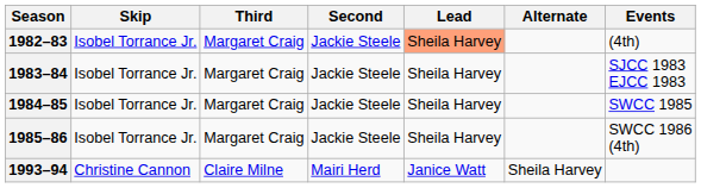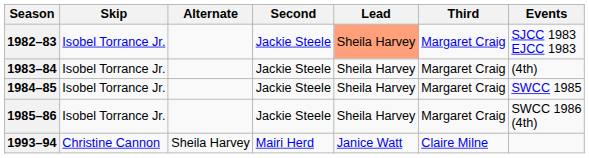 <table class="wikitable">
 <tr>
 <th scope="col">Season</th>
 <th scope="col">Skip</th>
-<th scope="col">Third</th>
+<th scope="col">Alternate</th>
 <th scope="col">Second</th>
 <th scope="col">Lead</th>
-<th scope="col">Alternate</th>
+<th scope="col">Third</th>
 <th scope="col">Events</th>
 </tr>
 <tr>
 <th scope="row">1982–83</th>
 <td><a href='#'>Isobel Torrance Jr.</a></td>
-<td><a href='#'>Margaret Craig</a></td>
+<td></td>
 <td><a href='#'>Jackie Steele</a></td>
 <td style="background: lightsalmon;">Sheila Harvey</td>
-<td></td>
-<td> (4th)</td>
+<td><a href='#'>Margaret Craig</a></td>
+<td><a href='#'>SJCC</a> 1983 <br><a href='#'>EJCC</a> 1983 </td>
 </tr>
 <tr>
 <th scope="row">1983–84</th>
 <td>Isobel Torrance Jr.</td>
-<td>Margaret Craig</td>
+<td></td>
 <td>Jackie Steele</td>
 <td>Sheila Harvey</td>
-<td></td>
-<td><a href='#'>SJCC</a> 1983 <br><a href='#'>EJCC</a> 1983 </td>
+<td>Margaret Craig</td>
+<td> (4th)</td>
 </tr>
 <tr>
 <th scope="row">1984–85</th>
 <td>Isobel Torrance Jr.</td>
-<td>Margaret Craig</td>
+<td></td>
 <td>Jackie Steele</td>
 <td>Sheila Harvey</td>
-<td></td>
+<td>Margaret Craig</td>
 <td><a href='#'>SWCC</a> 1985 <br> </td>
 </tr>
 <tr>
 <th scope="row">1985–86</th>
 <td>Isobel Torrance Jr.</td>
-<td>Margaret Craig</td>
+<td></td>
 <td>Jackie Steele</td>
 <td>Sheila Harvey</td>
-<td></td>
+<td>Margaret Craig</td>
 <td>SWCC 1986 <br> (4th)</td>
 </tr>
 <tr>
 <th scope="row">1993–94</th>
 <td><a href='#'>Christine Cannon</a></td>
-<td><a href='#'>Claire Milne</a></td>
+<td>Sheila Harvey</td>
 <td><a href='#'>Mairi Herd</a></td>
 <td><a href='#'>Janice Watt</a></td>
-<td>Sheila Harvey</td>
+<td><a href='#'>Claire Milne</a></td>
 <td> </td>
 </tr>
 </table>
